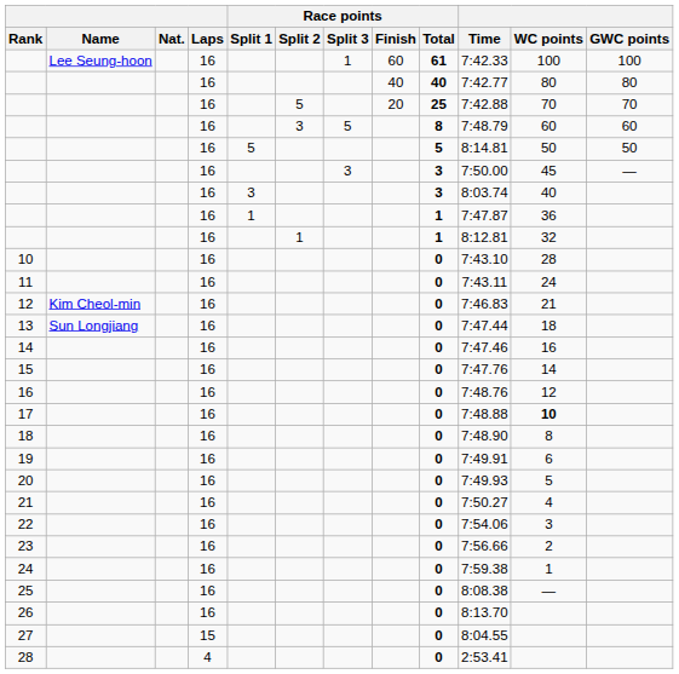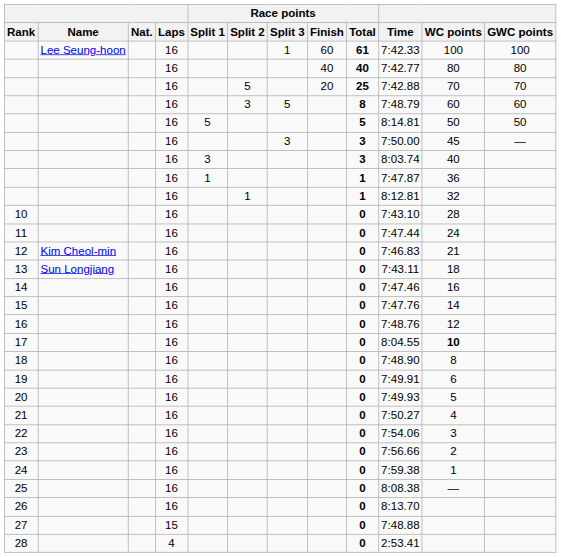 <table class="wikitable sortable" style="text-align:center">
 <tr>
 <th colspan=4></th>
 <th colspan=5>Race points</th>
 <th colspan=3></th>
 </tr>
 <tr>
 <th>Rank</th>
 <th>Name</th>
 <th>Nat.</th>
 <th>Laps</th>
 <th>Split 1</th>
 <th>Split 2</th>
 <th>Split 3</th>
 <th>Finish</th>
 <th>Total</th>
 <th>Time</th>
 <th>WC points</th>
 <th>GWC points</th>
 </tr>
 <tr>
 <td></td>
 <td align=left><a href='#'>Lee Seung-hoon</a></td>
 <td></td>
 <td>16</td>
 <td></td>
 <td></td>
 <td>1</td>
 <td>60</td>
 <td><strong>61</strong></td>
 <td>7:42.33</td>
 <td>100</td>
 <td>100</td>
 </tr>
 <tr>
 <td></td>
 <td align=left></td>
 <td></td>
 <td>16</td>
 <td></td>
 <td></td>
 <td></td>
 <td>40</td>
 <td><strong>40</strong></td>
 <td>7:42.77</td>
 <td>80</td>
 <td>80</td>
 </tr>
 <tr>
 <td></td>
 <td align=left></td>
 <td></td>
 <td>16</td>
 <td></td>
 <td>5</td>
 <td></td>
 <td>20</td>
 <td><strong>25</strong></td>
 <td>7:42.88</td>
 <td>70</td>
 <td>70</td>
 </tr>
 <tr>
 <td></td>
 <td align=left></td>
 <td></td>
 <td>16</td>
 <td></td>
 <td>3</td>
 <td>5</td>
 <td></td>
 <td><strong>8</strong></td>
 <td>7:48.79</td>
 <td>60</td>
 <td>60</td>
 </tr>
 <tr>
 <td></td>
 <td align=left></td>
 <td></td>
 <td>16</td>
 <td>5</td>
 <td></td>
 <td></td>
 <td></td>
 <td><strong>5</strong></td>
 <td>8:14.81</td>
 <td>50</td>
 <td>50</td>
 </tr>
 <tr>
 <td></td>
 <td align=left></td>
 <td></td>
 <td>16</td>
 <td></td>
 <td></td>
 <td>3</td>
 <td></td>
 <td><strong>3</strong></td>
 <td>7:50.00</td>
 <td>45</td>
 <td>—</td>
 </tr>
 <tr>
 <td></td>
 <td align=left></td>
 <td></td>
 <td>16</td>
 <td>3</td>
 <td></td>
 <td></td>
 <td></td>
 <td><strong>3</strong></td>
 <td>8:03.74</td>
 <td>40</td>
 <td></td>
 </tr>
 <tr>
 <td></td>
 <td align=left></td>
 <td></td>
 <td>16</td>
 <td>1</td>
 <td></td>
 <td></td>
 <td></td>
 <td><strong>1</strong></td>
 <td>7:47.87</td>
 <td>36</td>
 <td></td>
 </tr>
 <tr>
 <td></td>
 <td align=left></td>
 <td></td>
 <td>16</td>
 <td></td>
 <td>1</td>
 <td></td>
 <td></td>
 <td><strong>1</strong></td>
 <td>8:12.81</td>
 <td>32</td>
 <td></td>
 </tr>
 <tr>
 <td>10</td>
 <td align=left></td>
 <td></td>
 <td>16</td>
 <td></td>
 <td></td>
 <td></td>
 <td></td>
 <td><strong>0</strong></td>
 <td>7:43.10</td>
 <td>28</td>
 <td></td>
 </tr>
 <tr>
 <td>11</td>
 <td align=left></td>
 <td></td>
 <td>16</td>
 <td></td>
 <td></td>
 <td></td>
 <td></td>
 <td><strong>0</strong></td>
-<td>7:43.11</td>
+<td>7:47.44</td>
 <td>24</td>
 <td></td>
 </tr>
 <tr>
 <td>12</td>
 <td align=left><a href='#'>Kim Cheol-min</a></td>
 <td></td>
 <td>16</td>
 <td></td>
 <td></td>
 <td></td>
 <td></td>
 <td><strong>0</strong></td>
 <td>7:46.83</td>
 <td>21</td>
 <td></td>
 </tr>
 <tr>
 <td>13</td>
 <td align=left><a href='#'>Sun Longjiang</a></td>
 <td></td>
 <td>16</td>
 <td></td>
 <td></td>
 <td></td>
 <td></td>
 <td><strong>0</strong></td>
-<td>7:47.44</td>
+<td>7:43.11</td>
 <td>18</td>
 <td></td>
 </tr>
 <tr>
 <td>14</td>
 <td align=left></td>
 <td></td>
 <td>16</td>
 <td></td>
 <td></td>
 <td></td>
 <td></td>
 <td><strong>0</strong></td>
 <td>7:47.46</td>
 <td>16</td>
 <td></td>
 </tr>
 <tr>
 <td>15</td>
 <td align=left></td>
 <td></td>
 <td>16</td>
 <td></td>
 <td></td>
 <td></td>
 <td></td>
 <td><strong>0</strong></td>
 <td>7:47.76</td>
 <td>14</td>
 <td></td>
 </tr>
 <tr>
 <td>16</td>
 <td align=left></td>
 <td></td>
 <td>16</td>
 <td></td>
 <td></td>
 <td></td>
 <td></td>
 <td><strong>0</strong></td>
 <td>7:48.76</td>
 <td>12</td>
 <td></td>
 </tr>
 <tr>
 <td>17</td>
 <td align=left></td>
 <td></td>
 <td>16</td>
 <td></td>
 <td></td>
 <td></td>
 <td></td>
 <td><strong>0</strong></td>
-<td>7:48.88</td>
+<td>8:04.55</td>
 <td><strong>10</strong></td>
 <td></td>
 </tr>
 <tr>
 <td>18</td>
 <td align=left></td>
 <td></td>
 <td>16</td>
 <td></td>
 <td></td>
 <td></td>
 <td></td>
 <td><strong>0</strong></td>
 <td>7:48.90</td>
 <td>8</td>
 <td></td>
 </tr>
 <tr>
 <td>19</td>
 <td align=left></td>
 <td></td>
 <td>16</td>
 <td></td>
 <td></td>
 <td></td>
 <td></td>
 <td><strong>0</strong></td>
 <td>7:49.91</td>
 <td>6</td>
 <td></td>
 </tr>
 <tr>
 <td>20</td>
 <td align=left></td>
 <td></td>
 <td>16</td>
 <td></td>
 <td></td>
 <td></td>
 <td></td>
 <td><strong>0</strong></td>
 <td>7:49.93</td>
 <td>5</td>
 <td></td>
 </tr>
 <tr>
 <td>21</td>
 <td align=left></td>
 <td></td>
 <td>16</td>
 <td></td>
 <td></td>
 <td></td>
 <td></td>
 <td><strong>0</strong></td>
 <td>7:50.27</td>
 <td>4</td>
 <td></td>
 </tr>
 <tr>
 <td>22</td>
 <td align=left></td>
 <td></td>
 <td>16</td>
 <td></td>
 <td></td>
 <td></td>
 <td></td>
 <td><strong>0</strong></td>
 <td>7:54.06</td>
 <td>3</td>
 <td></td>
 </tr>
 <tr>
 <td>23</td>
 <td align=left></td>
 <td></td>
 <td>16</td>
 <td></td>
 <td></td>
 <td></td>
 <td></td>
 <td><strong>0</strong></td>
 <td>7:56.66</td>
 <td>2</td>
 <td></td>
 </tr>
 <tr>
 <td>24</td>
 <td align=left></td>
 <td></td>
 <td>16</td>
 <td></td>
 <td></td>
 <td></td>
 <td></td>
 <td><strong>0</strong></td>
 <td>7:59.38</td>
 <td>1</td>
 <td></td>
 </tr>
 <tr>
 <td>25</td>
 <td align=left></td>
 <td></td>
 <td>16</td>
 <td></td>
 <td></td>
 <td></td>
 <td></td>
 <td><strong>0</strong></td>
 <td>8:08.38</td>
 <td>—</td>
 <td></td>
 </tr>
 <tr>
 <td>26</td>
 <td align=left></td>
 <td></td>
 <td>16</td>
 <td></td>
 <td></td>
 <td></td>
 <td></td>
 <td><strong>0</strong></td>
 <td>8:13.70</td>
 <td></td>
 <td></td>
 </tr>
 <tr>
 <td>27</td>
 <td align=left></td>
 <td></td>
 <td>15</td>
 <td></td>
 <td></td>
 <td></td>
 <td></td>
 <td><strong>0</strong></td>
-<td>8:04.55</td>
+<td>7:48.88</td>
 <td></td>
 <td></td>
 </tr>
 <tr>
 <td>28</td>
 <td align=left></td>
 <td></td>
 <td>4</td>
 <td></td>
 <td></td>
 <td></td>
 <td></td>
 <td><strong>0</strong></td>
 <td>2:53.41</td>
 <td></td>
 <td></td>
 </tr>
 </table>
